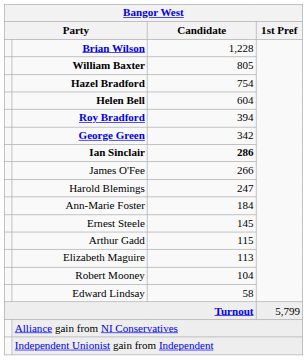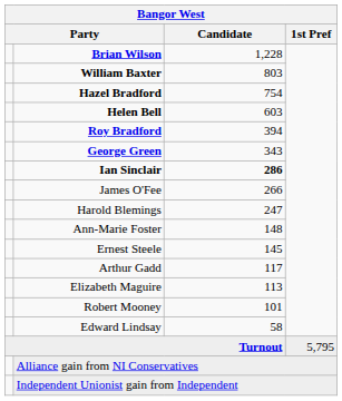 <table class="wikitable">
 <tr>
 <th colspan="4" align="center"><a href='#'>Bangor West</a></th>
 </tr>
 <tr>
 <th colspan="2" align="center" width=200>Party</th>
 <th width=150>Candidate</th>
 <th width=60>1st Pref</th>
 </tr>
 <tr>
 <td></td>
 <td align="right"><strong><a href='#'>Brian Wilson</a></strong></td>
 <td align="right">1,228</td>
 </tr>
 <tr>
 <td></td>
 <td align="right"><strong>William Baxter</strong></td>
-<td align="right">805</td>
+<td align="right">803</td>
 </tr>
 <tr>
 <td></td>
 <td align="right"><strong>Hazel Bradford</strong></td>
 <td align="right">754</td>
 </tr>
 <tr>
 <td></td>
 <td align="right"><strong>Helen Bell</strong></td>
-<td align="right">604</td>
+<td align="right">603</td>
 </tr>
 <tr>
 <td></td>
 <td align="right"><strong><a href='#'>Roy Bradford</a></strong></td>
 <td align="right">394</td>
 </tr>
 <tr>
 <td></td>
 <td align="right"><strong><a href='#'>George Green</a></strong></td>
-<td align="right">342</td>
+<td align="right">343</td>
 </tr>
 <tr>
 <td></td>
 <td align="right"><strong>Ian Sinclair</strong></td>
 <td align="right"><strong>286</strong></td>
 </tr>
 <tr>
 <td></td>
 <td align="right">James O'Fee</td>
 <td align="right">266</td>
 </tr>
 <tr>
 <td></td>
 <td align="right">Harold Blemings</td>
 <td align="right">247</td>
 </tr>
 <tr>
 <td></td>
 <td align="right">Ann-Marie Foster</td>
-<td align="right">184</td>
+<td align="right">148</td>
 </tr>
 <tr>
 <td></td>
 <td align="right">Ernest Steele</td>
 <td align="right">145</td>
 </tr>
 <tr>
 <td></td>
 <td align="right">Arthur Gadd</td>
-<td align="right">115</td>
+<td align="right">117</td>
 </tr>
 <tr>
 <td></td>
 <td align="right">Elizabeth Maguire</td>
 <td align="right">113</td>
 </tr>
 <tr>
 <td></td>
 <td align="right">Robert Mooney</td>
-<td align="right">104</td>
+<td align="right">101</td>
 </tr>
 <tr>
 <td></td>
 <td align="right">Edward Lindsay</td>
 <td align="right">58</td>
 </tr>
 <tr bgcolor="EEEEEE">
 <td colspan=3 align="right"><strong><a href='#'>Turnout</a></strong></td>
-<td align="right">5,799</td>
+<td align="right">5,795</td>
 </tr>
 <tr>
 <td bgcolor=></td>
 <td colspan=4 bgcolor="EEEEEE"><a href='#'>Alliance</a> gain from <a href='#'>NI Conservatives</a></td>
 </tr>
 <tr>
 <td bgcolor=></td>
 <td colspan=3 bgcolor="EEEEEE"><a href='#'>Independent Unionist</a> gain from <a href='#'>Independent</a></td>
 </tr>
 </table>
